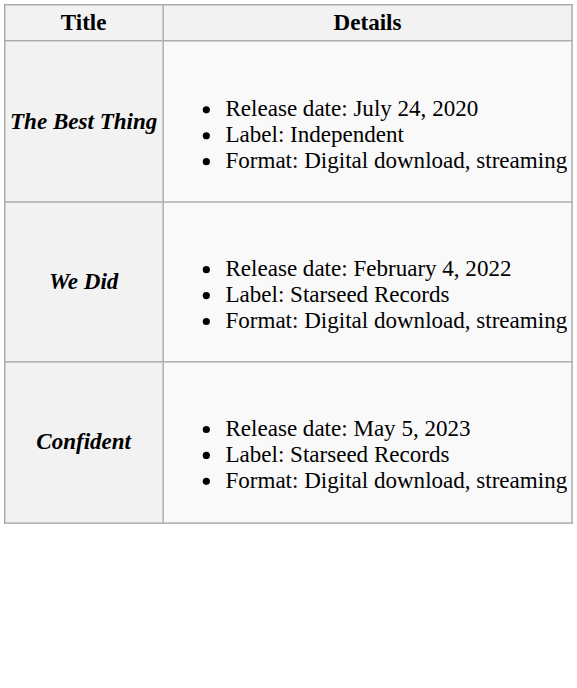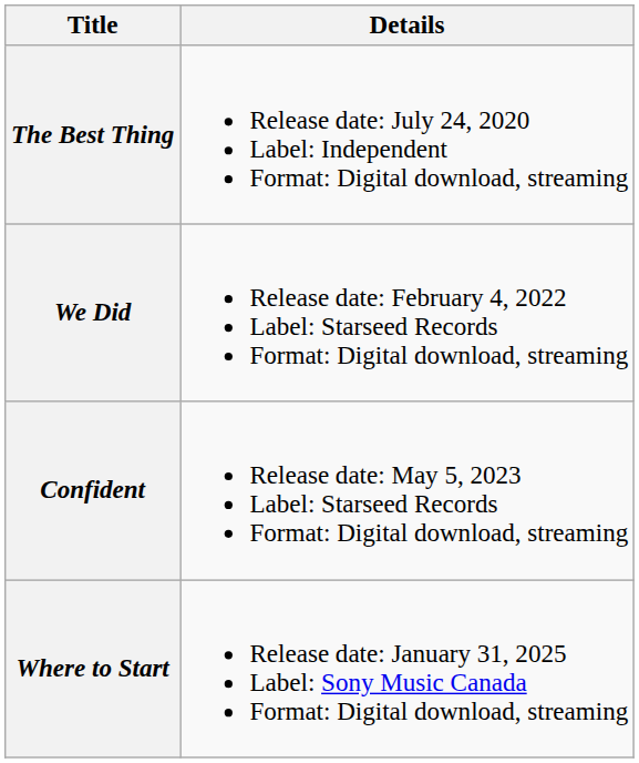 <table class="wikitable plainrowheaders">
 <tr>
 <th scope="col">Title</th>
 <th scope="col">Details</th>
 </tr>
 <tr>
 <th scope="row"><em>The Best Thing</em></th>
 <td><br><ul><li>Release date: July 24, 2020</li><li>Label: Independent</li><li>Format: Digital download, streaming</li></ul></td>
 </tr>
 <tr>
 <th scope="row"><em>We Did</em></th>
 <td><br><ul><li>Release date: February 4, 2022</li><li>Label: Starseed Records</li><li>Format: Digital download, streaming</li></ul></td>
 </tr>
 <tr>
 <th scope="row"><em>Confident</em></th>
 <td><br><ul><li>Release date: May 5, 2023</li><li>Label: Starseed Records</li><li>Format: Digital download, streaming</li></ul></td>
 </tr>
+<tr>
+<th scope="row"><em>Where to Start</em></th>
+<td><br><ul><li>Release date: January 31, 2025</li><li>Label: <a href='#'>Sony Music Canada</a></li><li>Format: Digital download, streaming</li></ul></td>
+</tr>
 </table>
